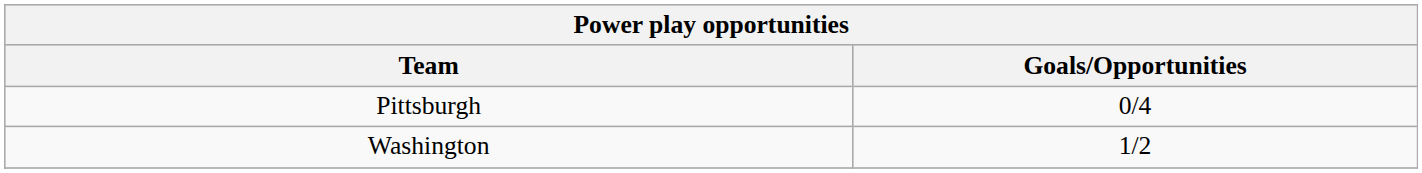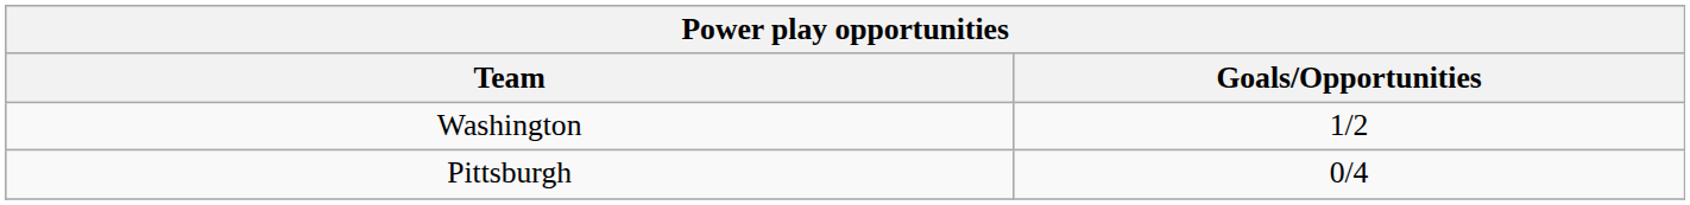 <table class="wikitable" style="width:100%;text-align: center;">
 <tr>
 <th colspan=2>Power play opportunities</th>
 </tr>
 <tr>
 <th style="width:60%;">Team</th>
 <th style="width:40%;">Goals/Opportunities</th>
 </tr>
 <tr>
+<td>Washington</td>
+<td>1/2</td>
+</tr>
+<tr>
 <td>Pittsburgh</td>
 <td>0/4</td>
 </tr>
-<tr>
-<td>Washington</td>
-<td>1/2</td>
-</tr>
 </table>
